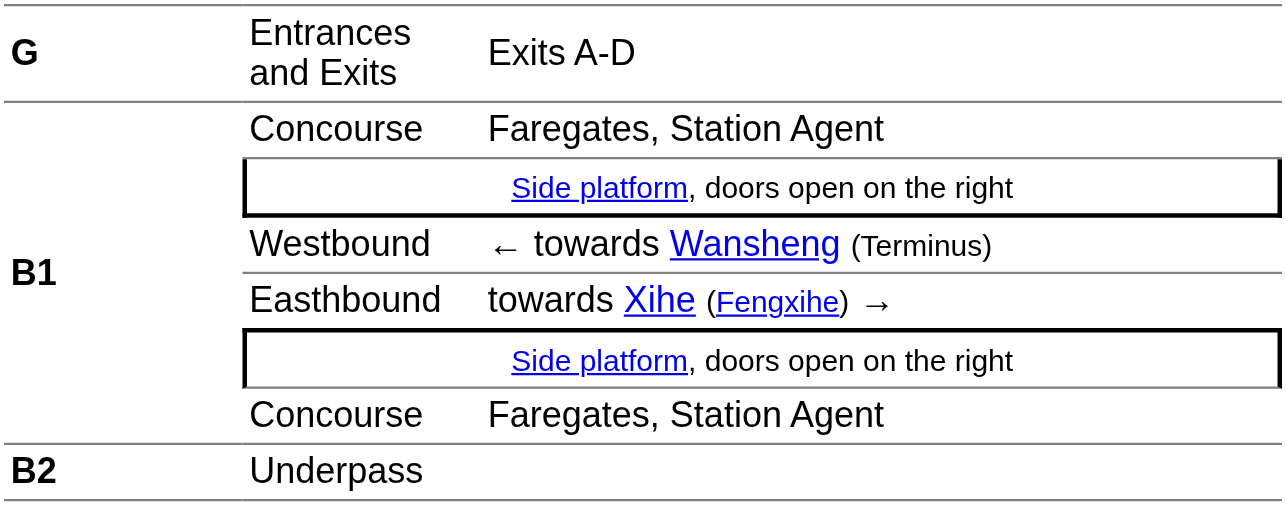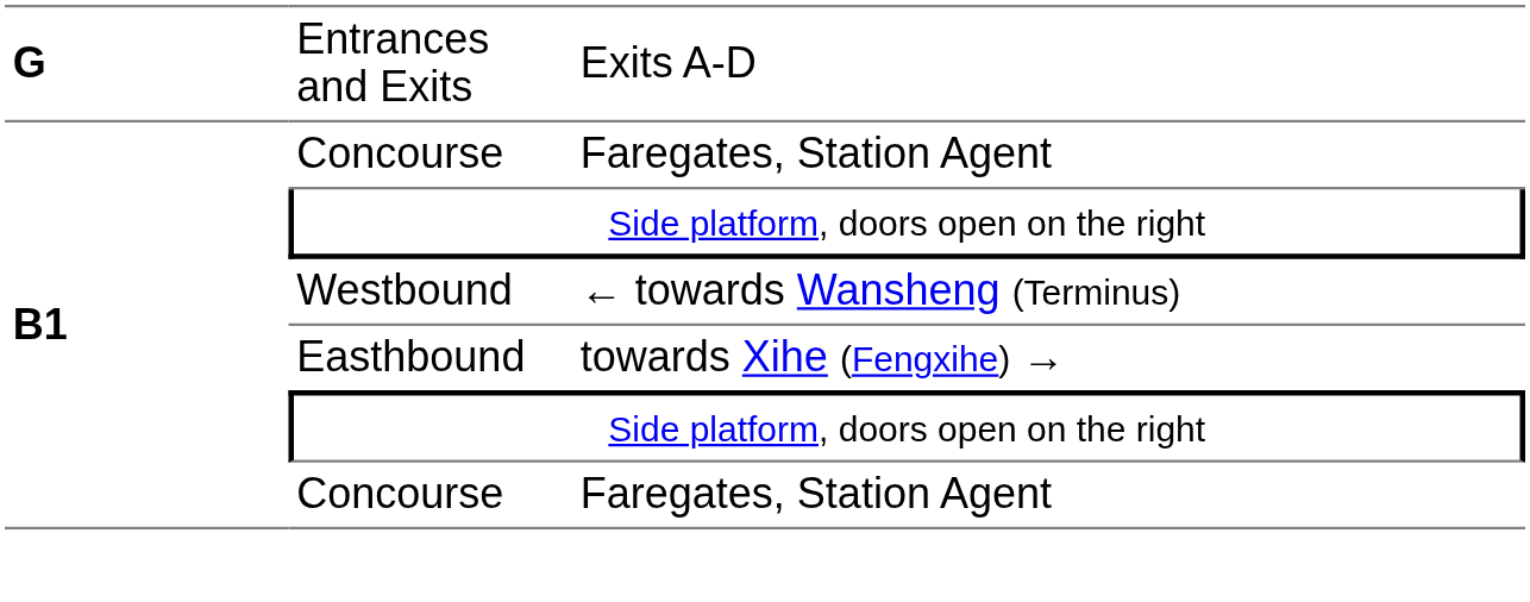 <table cellspacing=0 cellpadding=3>
 <tr>
 <td style="border-top:solid 1px gray;border-bottom:solid 1px gray;" width=100><strong>G</strong></td>
 <td style="border-top:solid 1px gray;border-bottom:solid 1px gray;" width=100>Entrances and Exits</td>
 <td style="border-top:solid 1px gray;border-bottom:solid 1px gray;" width=350>Exits A-D</td>
 </tr>
 <tr>
 <td style="border-bottom:solid 1px gray;" rowspan=6><strong>B1</strong></td>
 <td style="border-bottom:solid 1px gray;">Concourse</td>
 <td style="border-bottom:solid 1px gray;">Faregates, Station Agent</td>
 </tr>
 <tr>
 <td style="border-right:solid 2px black;border-left:solid 2px black;border-bottom:solid 2px black;text-align:center;" colspan=2><small><a href='#'>Side platform</a>, doors open on the right</small></td>
 </tr>
 <tr>
 <td style="border-bottom:solid 1px gray;">Westbound</td>
 <td style="border-bottom:solid 1px gray;">←  towards <a href='#'>Wansheng</a> <small>(Terminus)</small></td>
 </tr>
 <tr>
 <td>Easthbound</td>
 <td>  towards <a href='#'>Xihe</a> <small>(<a href='#'>Fengxihe</a>)</small> →</td>
 </tr>
 <tr>
 <td style="border-right:solid 2px black;border-left:solid 2px black;border-top:solid 2px black;border-bottom:solid 1px gray;text-align:center;" colspan=2><small><a href='#'>Side platform</a>, doors open on the right</small></td>
 </tr>
 <tr>
 <td style="border-bottom:solid 1px gray;">Concourse</td>
 <td style="border-bottom:solid 1px gray;">Faregates, Station Agent</td>
 </tr>
-<tr>
-<td style="border-bottom:solid 1px gray;"><strong>B2</strong></td>
-<td style="border-bottom:solid 1px gray;">Underpass</td>
-<td style="border-bottom:solid 1px gray;"></td>
-</tr>
 </table>
